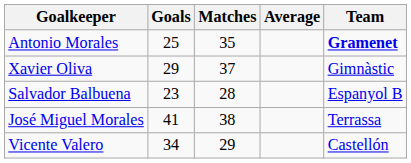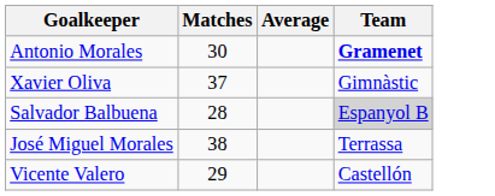 <table class="wikitable sortable">
 <tr>
 <th>Goalkeeper</th>
-<th>Goals</th>
 <th>Matches</th>
 <th>Average</th>
 <th>Team</th>
 </tr>
 <tr>
 <td> <a href='#'>Antonio Morales</a></td>
-<td align=center>25</td>
-<td align=center>35</td>
+<td align=center>30</td>
 <td align=center></td>
 <td><strong><a href='#'>Gramenet</a></strong></td>
 </tr>
 <tr>
 <td> <a href='#'>Xavier Oliva</a></td>
-<td align=center>29</td>
 <td align=center>37</td>
 <td align=center></td>
 <td><a href='#'>Gimnàstic</a></td>
 </tr>
 <tr>
 <td> <a href='#'>Salvador Balbuena</a></td>
-<td align=center>23</td>
 <td align=center>28</td>
 <td align=center></td>
-<td><a href='#'>Espanyol B</a></td>
+<td style="background: lightgrey;"><a href='#'>Espanyol B</a></td>
 </tr>
 <tr>
 <td> <a href='#'>José Miguel Morales</a></td>
-<td align=center>41</td>
 <td align=center>38</td>
 <td align=center></td>
 <td><a href='#'>Terrassa</a></td>
 </tr>
 <tr>
 <td> <a href='#'>Vicente Valero</a></td>
-<td align=center>34</td>
 <td align=center>29</td>
 <td align=center></td>
 <td><a href='#'>Castellón</a></td>
 </tr>
 </table>
